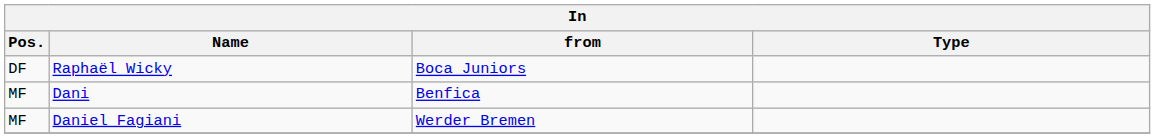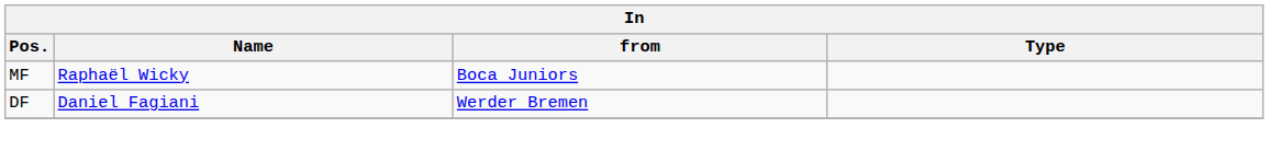 <table class="wikitable" style="font-size:90%;width:99%;">
 <tr>
 <th colspan="4">In</th>
 </tr>
 <tr>
 <th width=3%>Pos.</th>
 <th width=32%>Name</th>
 <th width=30%>from</th>
 <th width=35%>Type</th>
 </tr>
 <tr>
-<td>DF</td>
+<td>MF</td>
 <td><a href='#'>Raphaël Wicky</a></td>
 <td><a href='#'>Boca Juniors</a></td>
 <td></td>
 </tr>
 <tr>
-<td>MF</td>
-<td><a href='#'>Dani</a></td>
-<td><a href='#'>Benfica</a></td>
-<td></td>
-</tr>
-<tr>
-<td>MF</td>
+<td>DF</td>
 <td><a href='#'>Daniel Fagiani</a></td>
 <td><a href='#'>Werder Bremen</a></td>
 <td></td>
 </tr>
 <tr>
 </tr>
 </table>
